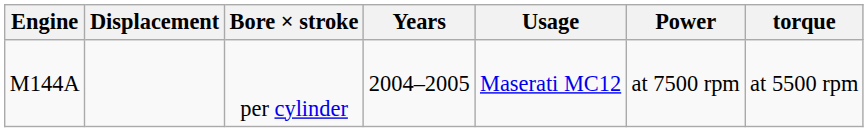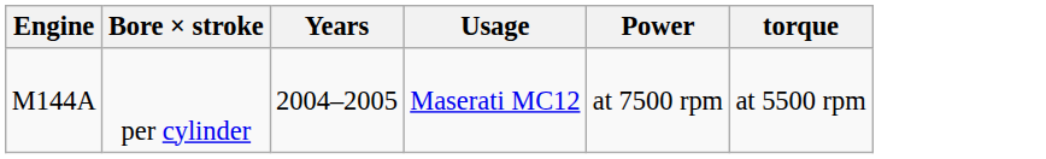 <table class="wikitable" style="text-align: center;">
 <tr>
 <th>Engine</th>
-<th>Displacement</th>
 <th>Bore × stroke</th>
 <th>Years</th>
 <th>Usage</th>
 <th>Power</th>
 <th>torque</th>
 </tr>
 <tr>
 <td>M144A</td>
-<td></td>
 <td> <br><br>  per <a href='#'>cylinder</a></td>
 <td>2004–2005</td>
 <td><a href='#'>Maserati MC12</a></td>
 <td> at 7500 rpm</td>
 <td> at 5500 rpm</td>
 </tr>
 </table>
